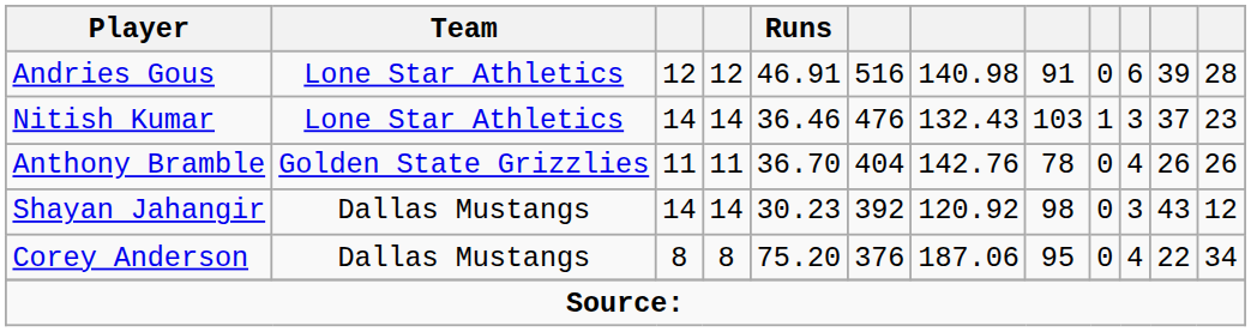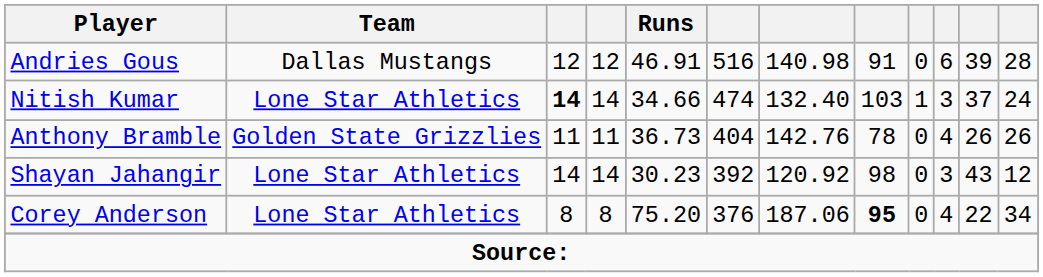 <table class="wikitable sortable"  style="text-align: center;">
 <tr>
 <th class="unsortable">Player</th>
 <th>Team</th>
 <th></th>
 <th></th>
 <th>Runs</th>
 <th></th>
 <th></th>
 <th></th>
 <th></th>
 <th></th>
 <th></th>
 <th></th>
 </tr>
 <tr>
 <td style="text-align:left"><a href='#'>Andries Gous</a></td>
-<td><a href='#'>Lone Star Athletics</a></td>
+<td>Dallas Mustangs</td>
 <td>12</td>
 <td>12</td>
 <td>46.91</td>
 <td>516</td>
 <td>140.98</td>
 <td>91</td>
 <td>0</td>
 <td>6</td>
 <td>39</td>
 <td>28</td>
 </tr>
 <tr>
 <td style="text-align:left"><a href='#'>Nitish Kumar</a></td>
 <td><a href='#'>Lone Star Athletics</a></td>
+<td><strong>14</strong></td>
 <td>14</td>
-<td>14</td>
-<td>36.46</td>
-<td>476</td>
-<td>132.43</td>
+<td>34.66</td>
+<td>474</td>
+<td>132.40</td>
 <td>103</td>
 <td>1</td>
 <td>3</td>
 <td>37</td>
-<td>23</td>
+<td>24</td>
 </tr>
 <tr>
 <td style="text-align:left"><a href='#'>Anthony Bramble</a></td>
 <td><a href='#'>Golden State Grizzlies</a></td>
 <td>11</td>
 <td>11</td>
-<td>36.70</td>
+<td>36.73</td>
 <td>404</td>
 <td>142.76</td>
 <td>78</td>
 <td>0</td>
 <td>4</td>
 <td>26</td>
 <td>26</td>
 </tr>
 <tr>
 <td style="text-align:left"><a href='#'>Shayan Jahangir</a></td>
-<td>Dallas Mustangs</td>
+<td><a href='#'>Lone Star Athletics</a></td>
 <td>14</td>
 <td>14</td>
 <td>30.23</td>
 <td>392</td>
 <td>120.92</td>
 <td>98</td>
 <td>0</td>
 <td>3</td>
 <td>43</td>
 <td>12</td>
 </tr>
 <tr>
 <td style="text-align:left"><a href='#'>Corey Anderson</a></td>
-<td>Dallas Mustangs</td>
+<td><a href='#'>Lone Star Athletics</a></td>
 <td>8</td>
 <td>8</td>
 <td>75.20</td>
 <td>376</td>
 <td>187.06</td>
-<td>95</td>
+<td><strong>95</strong></td>
 <td>0</td>
 <td>4</td>
 <td>22</td>
 <td>34</td>
 </tr>
 <tr>
 </tr>
 <tr class=sortbottom>
 <td colspan=15><strong>Source:</strong> </td>
 </tr>
 </table>
